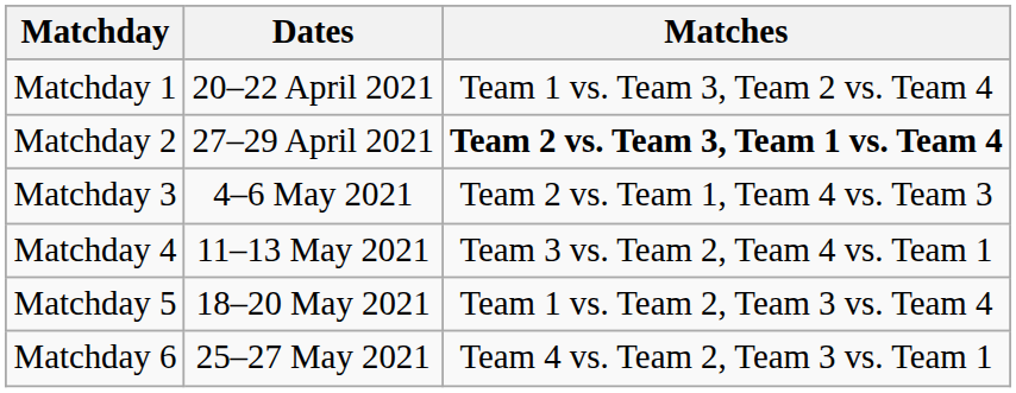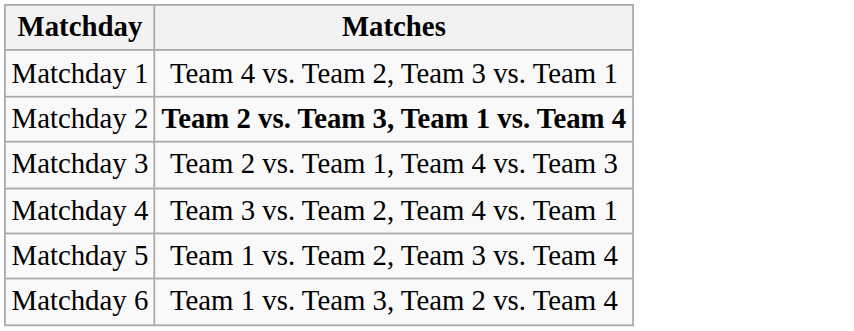 <table class="wikitable" style="text-align:center">
 <tr>
 <th>Matchday</th>
-<th>Dates</th>
 <th>Matches</th>
 </tr>
 <tr>
 <td>Matchday 1</td>
-<td>20–22 April 2021</td>
-<td>Team 1 vs. Team 3, Team 2 vs. Team 4</td>
+<td>Team 4 vs. Team 2, Team 3 vs. Team 1</td>
 </tr>
 <tr>
 <td>Matchday 2</td>
-<td>27–29 April 2021</td>
 <td><strong>Team 2 vs. Team 3, Team 1 vs. Team 4</strong></td>
 </tr>
 <tr>
 <td>Matchday 3</td>
-<td>4–6 May 2021</td>
 <td>Team 2 vs. Team 1, Team 4 vs. Team 3</td>
 </tr>
 <tr>
 <td>Matchday 4</td>
-<td>11–13 May 2021</td>
 <td>Team 3 vs. Team 2, Team 4 vs. Team 1</td>
 </tr>
 <tr>
 <td>Matchday 5</td>
-<td>18–20 May 2021</td>
 <td>Team 1 vs. Team 2, Team 3 vs. Team 4</td>
 </tr>
 <tr>
 <td>Matchday 6</td>
-<td>25–27 May 2021</td>
-<td>Team 4 vs. Team 2, Team 3 vs. Team 1</td>
+<td>Team 1 vs. Team 3, Team 2 vs. Team 4</td>
 </tr>
 </table>
